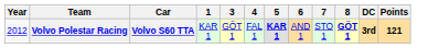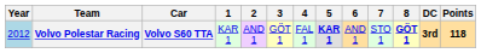 <table class="wikitable" style="text-align:center; font-size:85%">
 <tr>
 <th>Year</th>
 <th>Team</th>
 <th>Car</th>
 <th>1</th>
+<th>2</th>
 <th>3</th>
 <th>4</th>
 <th>5</th>
 <th>6</th>
 <th>7</th>
 <th>8</th>
 <th>DC</th>
 <th>Points</th>
 </tr>
 <tr>
-<td><a href='#'>2012</a></td>
+<td style="background: lightblue;"><a href='#'>2012</a></td>
 <th><a href='#'>Volvo Polestar Racing</a></th>
 <th><a href='#'>Volvo S60 TTA</a></th>
 <td style="background:#DFFFDF;"><a href='#'>KAR<br>1</a><br></td>
+<td style="background:#EFCFFF;"><a href='#'>AND<br>1</a><br></td>
 <td style="background:#FFFFBF;"><a href='#'>GÖT<br>1</a><br></td>
 <td style="background:#DFFFDF;"><a href='#'>FAL<br>1</a><br></td>
 <td style="background:#DFDFDF;"><strong><a href='#'>KAR<br>1</a><br></strong></td>
 <td style="background:#FFDF9F;"><a href='#'>AND<br>1</a><br></td>
 <td style="background:#DFFFDF;"><a href='#'>STO<br>1</a><br></td>
 <td style="background:#FFFFBF;"><strong><a href='#'>GÖT<br>1</a></strong><br></td>
 <td style="background:#FFDF9F;"><strong>3rd</strong></td>
-<td style="background:#FFDF9F;"><strong>121</strong></td>
+<td style="background:#FFDF9F;"><strong>118</strong></td>
 </tr>
 </table>
